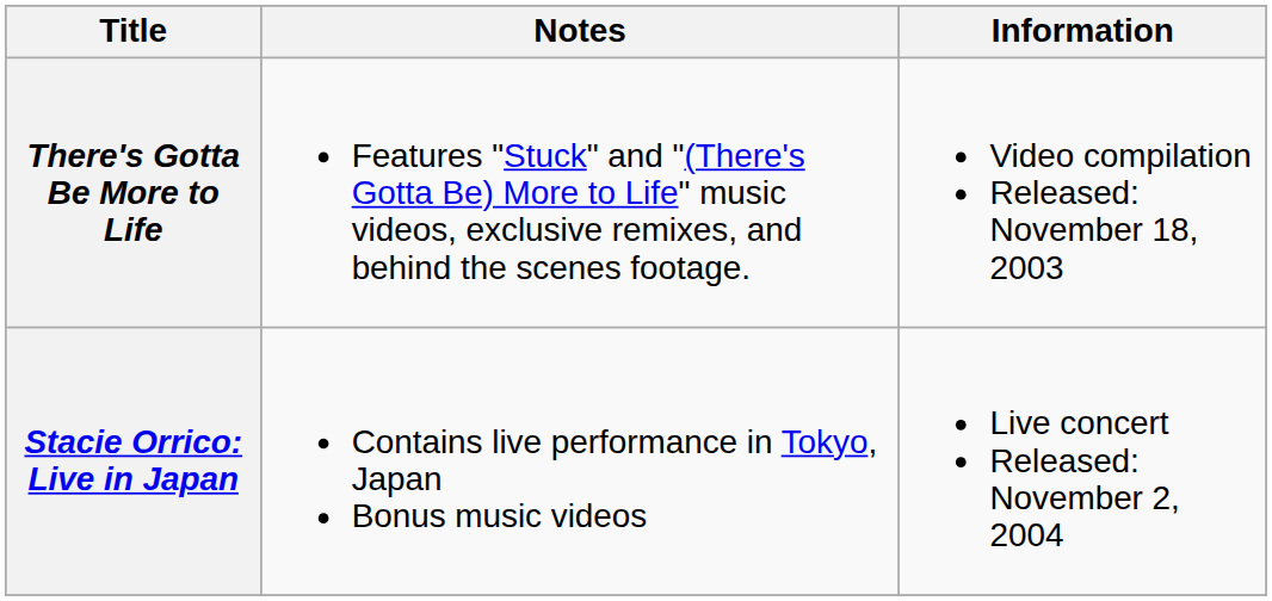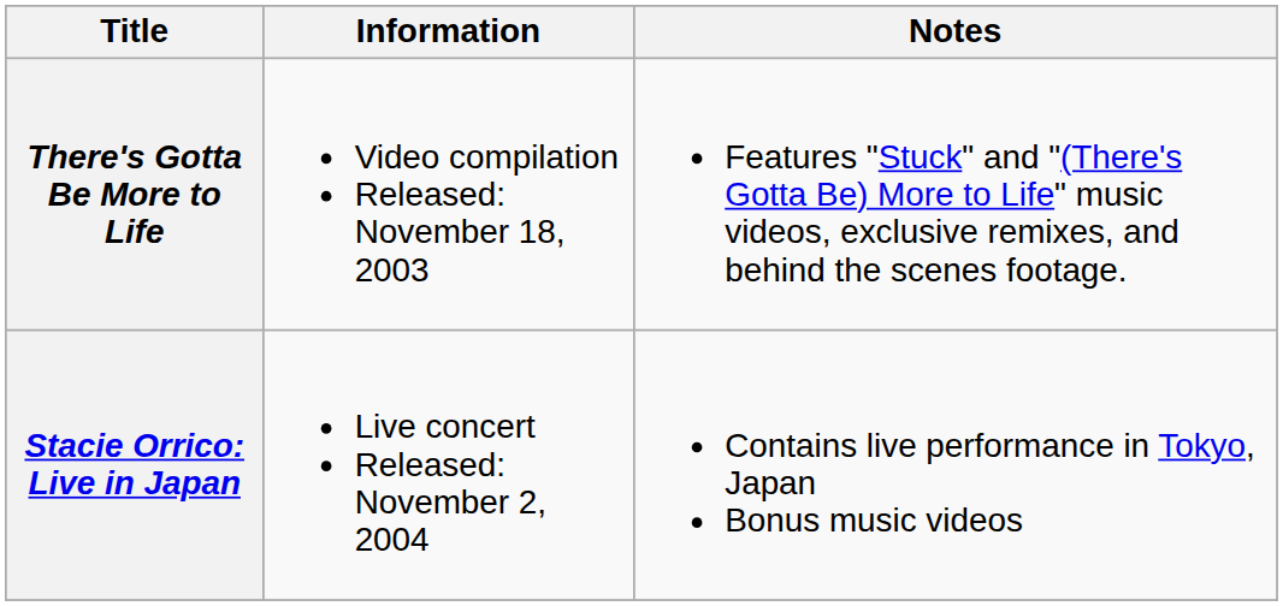 <table class="wikitable plainrowheaders">
 <tr>
 <th>Title</th>
+<th>Information</th>
 <th width=300>Notes</th>
-<th>Information</th>
 </tr>
 <tr>
 <th scope="row"><em>There's Gotta Be More to Life</em></th>
+<td><br><ul><li>Video compilation</li><li>Released: November 18, 2003</li></ul></td>
 <td><br><ul><li>Features "<a href='#'>Stuck</a>" and "<a href='#'>(There's Gotta Be) More to Life</a>" music videos, exclusive remixes, and behind the scenes footage.</li></ul></td>
-<td><br><ul><li>Video compilation</li><li>Released: November 18, 2003</li></ul></td>
 </tr>
 <tr>
 <th scope="row"><em><a href='#'>Stacie Orrico: Live in Japan</a></em></th>
+<td><br><ul><li>Live concert</li><li>Released: November 2, 2004</li></ul></td>
 <td><br><ul><li>Contains live performance in <a href='#'>Tokyo</a>, Japan</li><li>Bonus music videos</li></ul></td>
-<td><br><ul><li>Live concert</li><li>Released: November 2, 2004</li></ul></td>
 </tr>
 </table>
